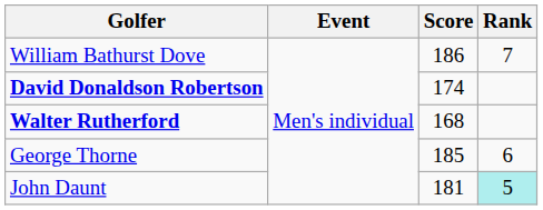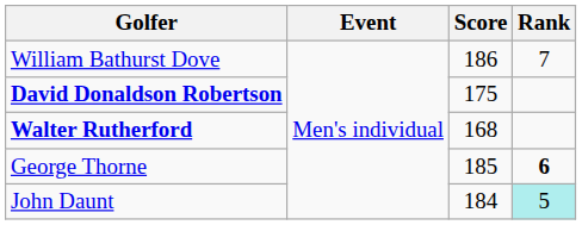 <table class="wikitable sortable" style="text-align:center">
 <tr>
 <th>Golfer</th>
 <th>Event</th>
 <th>Score</th>
 <th>Rank</th>
 </tr>
 <tr>
 <td align=left><a href='#'>William Bathurst Dove</a></td>
 <td rowspan=5><a href='#'>Men's individual</a></td>
 <td>186</td>
 <td>7</td>
 </tr>
 <tr>
 <td align=left><strong><a href='#'>David Donaldson Robertson</a></strong></td>
-<td>174</td>
+<td>175</td>
 <td></td>
 </tr>
 <tr>
 <td align=left><strong><a href='#'>Walter Rutherford</a></strong></td>
 <td>168</td>
 <td></td>
 </tr>
 <tr>
 <td align=left><a href='#'>George Thorne</a></td>
 <td>185</td>
-<td>6</td>
+<td><strong>6</strong></td>
 </tr>
 <tr>
 <td align=left><a href='#'>John Daunt</a></td>
-<td>181</td>
+<td>184</td>
 <td style="background: paleturquoise;">5</td>
 </tr>
 </table>
